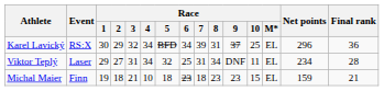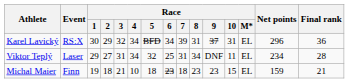 <table class="wikitable" style="font-size:90%">
 <tr>
 <th rowspan="2">Athlete</th>
 <th rowspan="2">Event</th>
 <th colspan=11>Race</th>
 <th rowspan=2>Net points</th>
 <th rowspan=2>Final rank</th>
 </tr>
 <tr style="font-size:95%">
 <th>1</th>
 <th>2</th>
 <th>3</th>
 <th>4</th>
 <th>5</th>
 <th>6</th>
 <th>7</th>
 <th>8</th>
 <th>9</th>
 <th>10</th>
 <th>M*</th>
 </tr>
 <tr align=center>
 <td align=left><a href='#'>Karel Lavický</a></td>
 <td align=left><a href='#'>RS:X</a></td>
 <td>30</td>
 <td>29</td>
 <td>32</td>
 <td>34</td>
 <td><s>BFD</s></td>
 <td>34</td>
 <td>39</td>
 <td>31</td>
 <td><s>37</s></td>
-<td>25</td>
+<td>31</td>
 <td>EL</td>
 <td>296</td>
 <td>36</td>
 </tr>
 <tr align=center>
 <td align=left><a href='#'>Viktor Teplý</a></td>
 <td align=left><a href='#'>Laser</a></td>
 <td>29</td>
 <td>27</td>
 <td>31</td>
 <td>34</td>
 <td>32</td>
 <td>25</td>
 <td>31</td>
 <td>34</td>
 <td>DNF</td>
 <td>11</td>
 <td>EL</td>
 <td>234</td>
 <td>28</td>
 </tr>
 <tr align=center>
 <td align=left><a href='#'>Michal Maier</a></td>
 <td align=left><a href='#'>Finn</a></td>
 <td>19</td>
 <td>18</td>
 <td>21</td>
 <td>10</td>
 <td>18</td>
 <td><s>23</s></td>
 <td>18</td>
 <td>23</td>
 <td>23</td>
 <td>15</td>
 <td>EL</td>
 <td>159</td>
 <td>21</td>
 </tr>
 </table>
